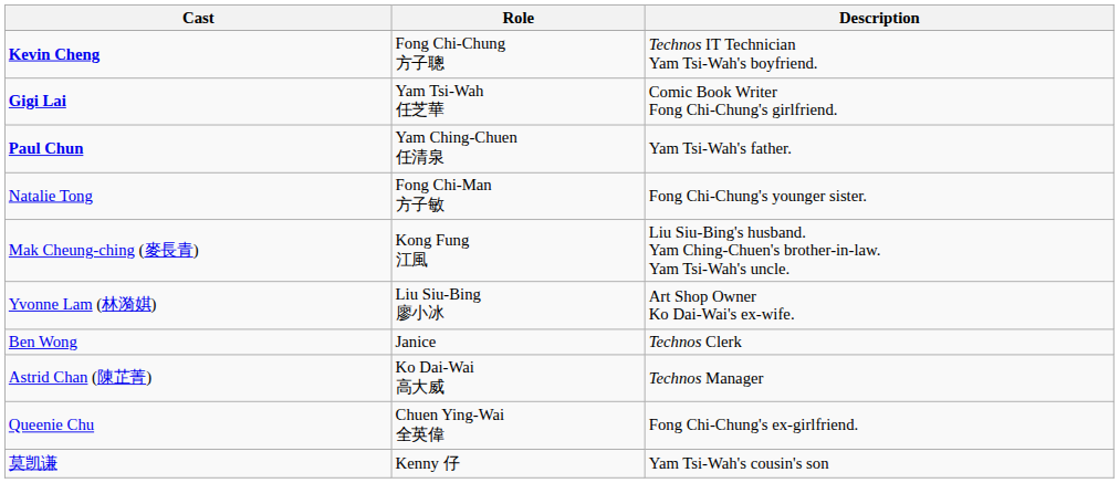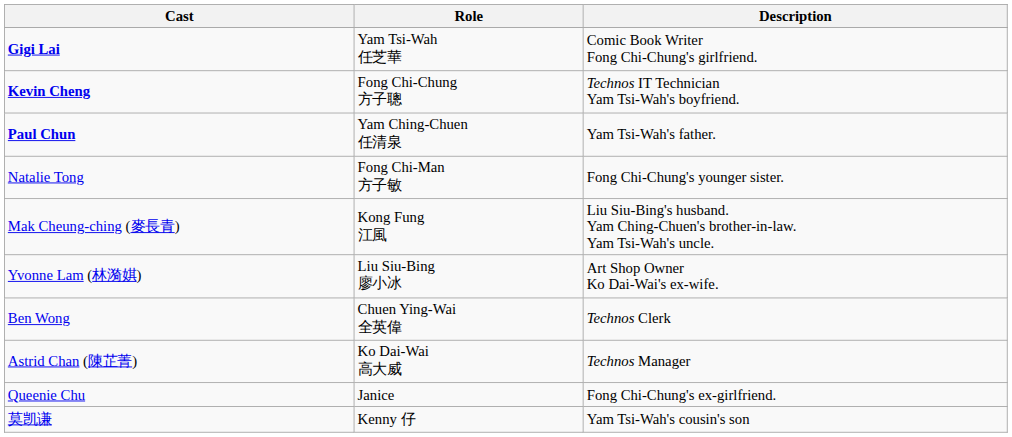 <table class="wikitable" width="55%">
 <tr>
 <th>Cast</th>
 <th>Role</th>
 <th>Description</th>
 </tr>
 <tr>
 </tr>
 <tr>
+<td><strong><a href='#'>Gigi Lai</a></strong></td>
+<td>Yam Tsi-Wah <br> 任芝華</td>
+<td>Comic Book Writer <br> Fong Chi-Chung's girlfriend.</td>
+</tr>
+<tr>
 <td><strong><a href='#'>Kevin Cheng</a></strong></td>
 <td>Fong Chi-Chung <br> 方子聰</td>
 <td><em>Technos</em> IT Technician <br> Yam Tsi-Wah's boyfriend.</td>
-</tr>
-<tr>
-<td><strong><a href='#'>Gigi Lai</a></strong></td>
-<td>Yam Tsi-Wah <br> 任芝華</td>
-<td>Comic Book Writer <br> Fong Chi-Chung's girlfriend.</td>
 </tr>
 <tr>
 <td><strong><a href='#'>Paul Chun</a></strong></td>
 <td>Yam Ching-Chuen <br> 任清泉</td>
 <td>Yam Tsi-Wah's father.</td>
 </tr>
 <tr>
 <td><a href='#'>Natalie Tong</a></td>
 <td>Fong Chi-Man <br> 方子敏</td>
 <td>Fong Chi-Chung's younger sister.</td>
 </tr>
 <tr>
 <td><a href='#'>Mak Cheung-ching</a> (<a href='#'>麥長青</a>)</td>
 <td>Kong Fung <br> 江風</td>
 <td>Liu Siu-Bing's husband. <br> Yam Ching-Chuen's brother-in-law. <br> Yam Tsi-Wah's uncle.</td>
 </tr>
 <tr>
 <td><a href='#'>Yvonne Lam</a> (<a href='#'>林漪娸</a>)</td>
 <td>Liu Siu-Bing <br> 廖小冰</td>
 <td>Art Shop Owner <br> Ko Dai-Wai's ex-wife.</td>
 </tr>
 <tr>
 <td><a href='#'>Ben Wong</a></td>
-<td>Janice</td>
+<td>Chuen Ying-Wai <br> 全英偉</td>
 <td><em>Technos</em> Clerk</td>
 </tr>
 <tr>
 <td><a href='#'>Astrid Chan</a> (<a href='#'>陳芷菁</a>)</td>
 <td>Ko Dai-Wai <br> 高大威</td>
 <td><em>Technos</em> Manager</td>
 </tr>
 <tr>
 <td><a href='#'>Queenie Chu</a></td>
-<td>Chuen Ying-Wai <br> 全英偉</td>
+<td>Janice</td>
 <td>Fong Chi-Chung's ex-girlfriend.</td>
 </tr>
 <tr>
 <td><a href='#'>莫凯谦</a></td>
 <td>Kenny 仔</td>
 <td>Yam Tsi-Wah's cousin's son</td>
 </tr>
 </table>
